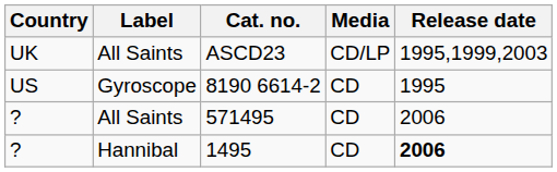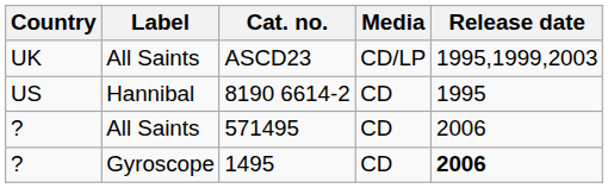 <table class="wikitable">
 <tr>
 <th>Country</th>
 <th>Label</th>
 <th>Cat. no.</th>
 <th>Media</th>
 <th>Release date</th>
 </tr>
 <tr>
 <td>UK</td>
 <td>All Saints</td>
 <td>ASCD23</td>
 <td>CD/LP</td>
 <td>1995,1999,2003</td>
 </tr>
 <tr>
 <td>US</td>
-<td>Gyroscope</td>
+<td>Hannibal</td>
 <td>8190 6614-2</td>
 <td>CD</td>
 <td>1995</td>
 </tr>
 <tr>
 <td>?</td>
 <td>All Saints</td>
 <td>571495</td>
 <td>CD</td>
 <td>2006</td>
 </tr>
 <tr>
 <td>?</td>
-<td>Hannibal</td>
+<td>Gyroscope</td>
 <td>1495</td>
 <td>CD</td>
 <td><strong>2006</strong></td>
 </tr>
 </table>
